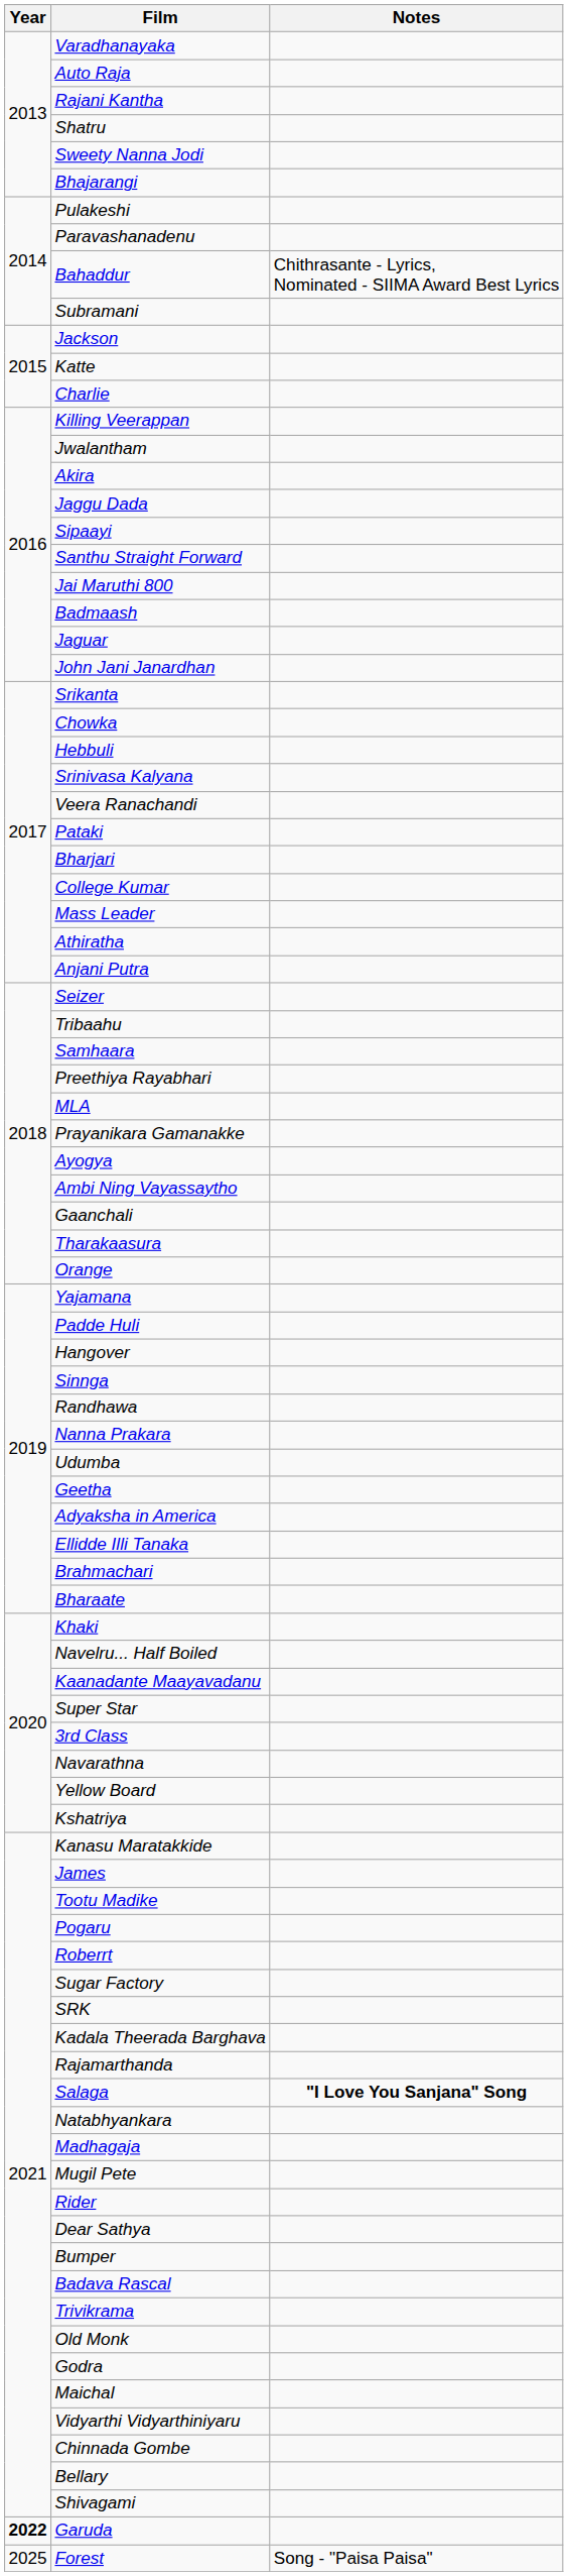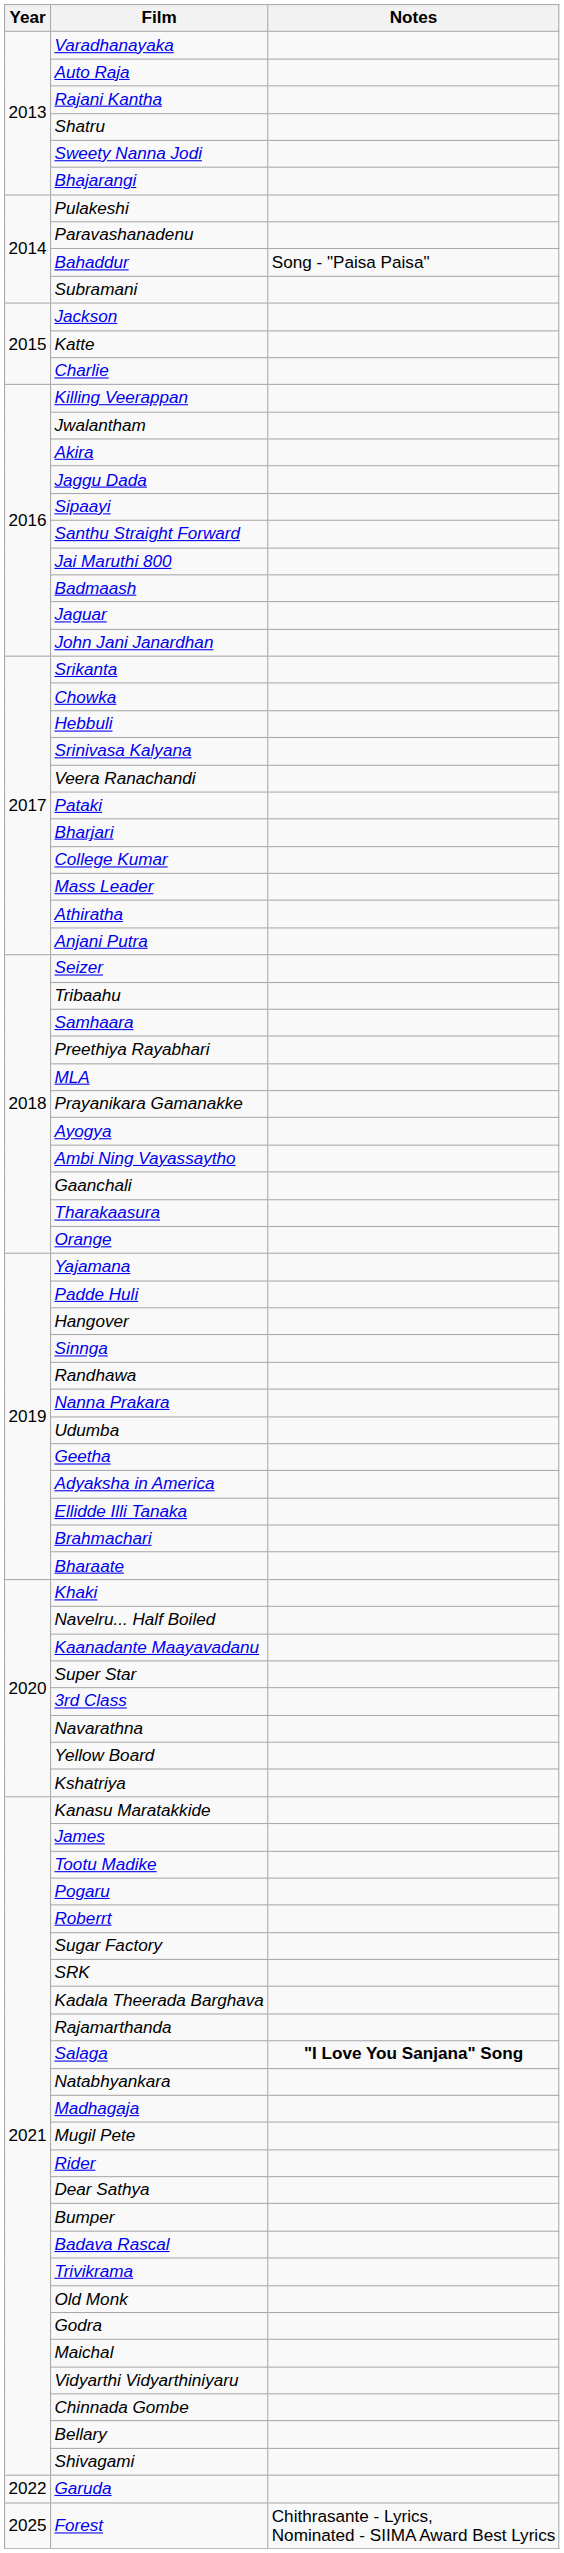 <table class="wikitable">
 <tr>
 <th>Year</th>
 <th>Film</th>
 <th>Notes</th>
 </tr>
 <tr>
 <td rowspan="6">2013</td>
 <td><em><a href='#'>Varadhanayaka</a></em></td>
 <td></td>
 </tr>
 <tr>
 <td><em><a href='#'>Auto Raja</a></em></td>
 <td></td>
 </tr>
 <tr>
 <td><em><a href='#'>Rajani Kantha</a></em></td>
 <td></td>
 </tr>
 <tr>
 <td><em>Shatru</em></td>
 <td></td>
 </tr>
 <tr>
 <td><em><a href='#'>Sweety Nanna Jodi</a></em></td>
 <td></td>
 </tr>
 <tr>
 <td><em><a href='#'>Bhajarangi</a></em></td>
 <td></td>
 </tr>
 <tr>
 <td rowspan="4">2014</td>
 <td><em>Pulakeshi</em></td>
 <td></td>
 </tr>
 <tr>
 <td><em>Paravashanadenu</em></td>
 <td></td>
 </tr>
 <tr>
 <td><em><a href='#'>Bahaddur</a></em></td>
-<td>Chithrasante - Lyrics, <br>Nominated - SIIMA Award Best Lyrics</td>
+<td>Song - "Paisa Paisa"</td>
 </tr>
 <tr>
 <td><em>Subramani</em></td>
 <td></td>
 </tr>
 <tr>
 <td rowspan="3">2015</td>
 <td><em><a href='#'>Jackson</a></em></td>
 <td></td>
 </tr>
 <tr>
 <td><em>Katte</em></td>
 <td></td>
 </tr>
 <tr>
 <td><em><a href='#'>Charlie</a></em></td>
 <td></td>
 </tr>
 <tr>
 <td rowspan="10">2016</td>
 <td><em><a href='#'>Killing Veerappan</a></em></td>
 <td></td>
 </tr>
 <tr>
 <td><em>Jwalantham</em></td>
 <td></td>
 </tr>
 <tr>
 <td><em><a href='#'>Akira</a></em></td>
 <td></td>
 </tr>
 <tr>
 <td><em><a href='#'>Jaggu Dada</a></em></td>
 <td></td>
 </tr>
 <tr>
 <td><em><a href='#'>Sipaayi</a></em></td>
 <td></td>
 </tr>
 <tr>
 <td><em><a href='#'>Santhu Straight Forward</a></em></td>
 <td></td>
 </tr>
 <tr>
 <td><em><a href='#'>Jai Maruthi 800</a></em></td>
 <td></td>
 </tr>
 <tr>
 <td><em><a href='#'>Badmaash</a></em></td>
 <td></td>
 </tr>
 <tr>
 <td><em><a href='#'>Jaguar</a></em></td>
 <td></td>
 </tr>
 <tr>
 <td><em><a href='#'>John Jani Janardhan</a></em></td>
 <td></td>
 </tr>
 <tr>
 <td rowspan="11">2017</td>
 <td><em><a href='#'>Srikanta</a></em></td>
 <td></td>
 </tr>
 <tr>
 <td><em><a href='#'>Chowka</a></em></td>
 <td></td>
 </tr>
 <tr>
 <td><em><a href='#'>Hebbuli</a></em></td>
 <td></td>
 </tr>
 <tr>
 <td><em><a href='#'>Srinivasa Kalyana</a></em></td>
 <td></td>
 </tr>
 <tr>
 <td><em>Veera Ranachandi</em></td>
 <td></td>
 </tr>
 <tr>
 <td><em><a href='#'>Pataki</a></em></td>
 <td></td>
 </tr>
 <tr>
 <td><em><a href='#'>Bharjari</a></em></td>
 <td></td>
 </tr>
 <tr>
 <td><em><a href='#'>College Kumar</a></em></td>
 <td></td>
 </tr>
 <tr>
 <td><em><a href='#'>Mass Leader</a></em></td>
 <td></td>
 </tr>
 <tr>
 <td><em><a href='#'>Athiratha</a></em></td>
 <td></td>
 </tr>
 <tr>
 <td><em><a href='#'>Anjani Putra</a></em></td>
 <td></td>
 </tr>
 <tr>
 <td rowspan="11">2018</td>
 <td><em><a href='#'>Seizer</a></em></td>
 <td></td>
 </tr>
 <tr>
 <td><em>Tribaahu</em></td>
 <td></td>
 </tr>
 <tr>
 <td><em><a href='#'>Samhaara</a></em></td>
 <td></td>
 </tr>
 <tr>
 <td><em>Preethiya Rayabhari</em></td>
 <td></td>
 </tr>
 <tr>
 <td><em><a href='#'>MLA</a></em></td>
 <td></td>
 </tr>
 <tr>
 <td><em>Prayanikara Gamanakke</em></td>
 <td></td>
 </tr>
 <tr>
 <td><em><a href='#'>Ayogya</a></em></td>
 <td></td>
 </tr>
 <tr>
 <td><em><a href='#'>Ambi Ning Vayassaytho</a></em></td>
 <td></td>
 </tr>
 <tr>
 <td><em>Gaanchali</em></td>
 <td></td>
 </tr>
 <tr>
 <td><em><a href='#'>Tharakaasura</a></em></td>
 <td></td>
 </tr>
 <tr>
 <td><em><a href='#'>Orange</a></em></td>
 <td></td>
 </tr>
 <tr>
 <td rowspan="12">2019</td>
 <td><em><a href='#'>Yajamana</a></em></td>
 <td></td>
 </tr>
 <tr>
 <td><em><a href='#'>Padde Huli</a></em></td>
 <td></td>
 </tr>
 <tr>
 <td><em>Hangover</em></td>
 <td></td>
 </tr>
 <tr>
 <td><em><a href='#'>Sinnga</a></em></td>
 <td></td>
 </tr>
 <tr>
 <td><em>Randhawa</em></td>
 <td></td>
 </tr>
 <tr>
 <td><em><a href='#'>Nanna Prakara</a></em></td>
 <td></td>
 </tr>
 <tr>
 <td><em>Udumba</em></td>
 <td></td>
 </tr>
 <tr>
 <td><em><a href='#'>Geetha</a></em></td>
 <td></td>
 </tr>
 <tr>
 <td><em><a href='#'>Adyaksha in America</a></em></td>
 <td></td>
 </tr>
 <tr>
 <td><em><a href='#'>Ellidde Illi Tanaka</a></em></td>
 <td></td>
 </tr>
 <tr>
 <td><em><a href='#'>Brahmachari</a></em></td>
 <td></td>
 </tr>
 <tr>
 <td><em><a href='#'>Bharaate</a></em></td>
 <td></td>
 </tr>
 <tr>
 <td rowspan="8">2020</td>
 <td><em><a href='#'>Khaki</a></em></td>
 <td></td>
 </tr>
 <tr style="text-align:center;">
 <td style="text-align:left;"><em>Navelru... Half Boiled</em></td>
 <td></td>
 </tr>
 <tr style="text-align:center;">
 <td style="text-align:left;"><em><a href='#'>Kaanadante Maayavadanu</a></em></td>
 <td></td>
 </tr>
 <tr style="text-align:center;">
 <td style="text-align:left;"><em>Super Star</em></td>
 <td></td>
 </tr>
 <tr style="text-align:center;">
 <td style="text-align:left;"><em><a href='#'>3rd Class</a></em></td>
 <td></td>
 </tr>
 <tr style="text-align:center;">
 <td style="text-align:left;"><em>Navarathna</em></td>
 <td></td>
 </tr>
 <tr style="text-align:center;">
 <td style="text-align:left;"><em>Yellow Board</em></td>
 <td></td>
 </tr>
 <tr style="text-align:center;">
 <td style="text-align:left;"><em>Kshatriya</em></td>
 <td></td>
 </tr>
 <tr>
 <td rowspan="25">2021</td>
 <td><em>Kanasu Maratakkide</em></td>
 <td></td>
 </tr>
 <tr>
 <td><em><a href='#'>James</a></em></td>
 <td></td>
 </tr>
 <tr>
 <td><em><a href='#'>Tootu Madike</a></em></td>
 <td></td>
 </tr>
 <tr style="text-align:center;">
 <td style="text-align:left;"><em><a href='#'>Pogaru</a></em></td>
 <td></td>
 </tr>
 <tr style="text-align:center;">
 <td style="text-align:left;"><em><a href='#'>Roberrt</a></em></td>
 <td></td>
 </tr>
 <tr style="text-align:center;">
 <td style="text-align:left;"><em>Sugar Factory</em></td>
 <td></td>
 </tr>
 <tr style="text-align:center;">
 <td style="text-align:left;"><em>SRK</em></td>
 <td></td>
 </tr>
 <tr style="text-align:center;">
 <td style="text-align:left;"><em>Kadala Theerada Barghava</em></td>
 <td></td>
 </tr>
 <tr style="text-align:center;">
 <td style="text-align:left;"><em>Rajamarthanda</em></td>
 <td></td>
 </tr>
 <tr style="text-align:center;">
 <td style="text-align:left;"><em><a href='#'>Salaga</a></em></td>
 <td><strong>"I Love You Sanjana" Song</strong></td>
 </tr>
 <tr style="text-align:center;">
 <td style="text-align:left;"><em>Natabhyankara</em></td>
 <td></td>
 </tr>
 <tr style="text-align:center;">
 <td style="text-align:left;"><em><a href='#'>Madhagaja</a></em></td>
 <td></td>
 </tr>
 <tr style="text-align:center;">
 <td style="text-align:left;"><em>Mugil Pete</em></td>
 <td></td>
 </tr>
 <tr style="text-align:center;">
 <td style="text-align:left;"><em><a href='#'>Rider</a></em></td>
 <td></td>
 </tr>
 <tr style="text-align:center;">
 <td style="text-align:left;"><em>Dear Sathya</em></td>
 <td></td>
 </tr>
 <tr style="text-align:center;">
 <td style="text-align:left;"><em>Bumper</em></td>
 <td></td>
 </tr>
 <tr style="text-align:center;">
 <td style="text-align:left;"><em><a href='#'>Badava Rascal</a></em></td>
 <td></td>
 </tr>
 <tr style="text-align:center;">
 <td style="text-align:left;"><em><a href='#'>Trivikrama</a></em></td>
 <td></td>
 </tr>
 <tr style="text-align:center;">
 <td style="text-align:left;"><em>Old Monk</em></td>
 <td></td>
 </tr>
 <tr style="text-align:center;">
 <td style="text-align:left;"><em>Godra</em></td>
 <td></td>
 </tr>
 <tr style="text-align:center;">
 <td style="text-align:left;"><em>Maichal</em></td>
 <td></td>
 </tr>
 <tr style="text-align:center;">
 <td style="text-align:left;"><em>Vidyarthi Vidyarthiniyaru</em></td>
 <td></td>
 </tr>
 <tr style="text-align:center;">
 <td style="text-align:left;"><em>Chinnada Gombe</em></td>
 <td></td>
 </tr>
 <tr style="text-align:center;">
 <td style="text-align:left;"><em>Bellary</em></td>
 <td></td>
 </tr>
 <tr style="text-align:center;">
 <td style="text-align:left;"><em>Shivagami</em></td>
 <td></td>
 </tr>
 <tr style="text-align:center;">
-<td><strong>2022</strong></td>
+<td>2022</td>
 <td style="text-align:left;"><em><a href='#'>Garuda</a></em></td>
 <td></td>
 </tr>
 <tr>
 <td>2025</td>
 <td><em><a href='#'>Forest</a></em></td>
-<td>Song - "Paisa Paisa"</td>
+<td>Chithrasante - Lyrics, <br>Nominated - SIIMA Award Best Lyrics</td>
 </tr>
 <tr>
 </tr>
 </table>
